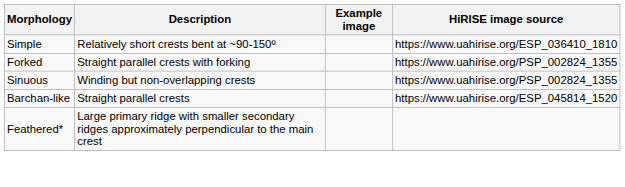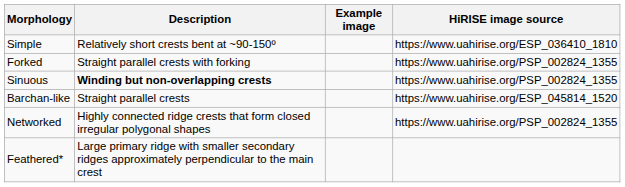 <table class="wikitable">
 <tr>
 <th>Morphology</th>
 <th>Description</th>
 <th>Example image</th>
 <th>HiRISE image source</th>
 </tr>
 <tr>
 <td>Simple</td>
 <td>Relatively short crests bent at ~90-150º</td>
 <td></td>
 <td>https://www.uahirise.org/ESP_036410_1810</td>
 </tr>
 <tr>
 <td>Forked</td>
 <td>Straight parallel crests with forking</td>
 <td></td>
 <td>https://www.uahirise.org/PSP_002824_1355</td>
 </tr>
 <tr>
 <td>Sinuous</td>
-<td>Winding but non-overlapping crests</td>
+<td><strong>Winding but non-overlapping crests</strong></td>
 <td></td>
 <td>https://www.uahirise.org/PSP_002824_1355</td>
 </tr>
 <tr>
 <td>Barchan-like</td>
 <td>Straight parallel crests</td>
 <td></td>
 <td>https://www.uahirise.org/ESP_045814_1520</td>
 </tr>
 <tr>
+<td>Networked</td>
+<td>Highly connected ridge crests that form closed irregular polygonal shapes</td>
+<td></td>
+<td>https://www.uahirise.org/PSP_002824_1355</td>
+</tr>
+<tr>
 <td>Feathered*</td>
 <td>Large primary ridge with smaller secondary ridges approximately perpendicular to the main crest</td>
 <td></td>
 <td></td>
 </tr>
 </table>
